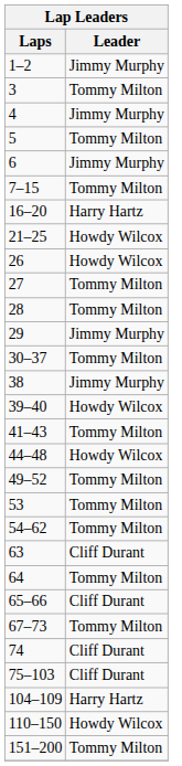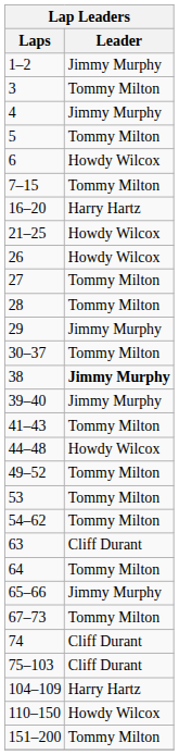 <table class="wikitable">
 <tr>
 <th colspan=2>Lap Leaders</th>
 </tr>
 <tr>
 <th>Laps</th>
 <th>Leader</th>
 </tr>
 <tr>
 <td>1–2</td>
 <td>Jimmy Murphy</td>
 </tr>
 <tr>
 <td>3</td>
 <td>Tommy Milton</td>
 </tr>
 <tr>
 <td>4</td>
 <td>Jimmy Murphy</td>
 </tr>
 <tr>
 <td>5</td>
 <td>Tommy Milton</td>
 </tr>
 <tr>
 <td>6</td>
-<td>Jimmy Murphy</td>
+<td>Howdy Wilcox</td>
 </tr>
 <tr>
 <td>7–15</td>
 <td>Tommy Milton</td>
 </tr>
 <tr>
 <td>16–20</td>
 <td>Harry Hartz</td>
 </tr>
 <tr>
 <td>21–25</td>
 <td>Howdy Wilcox</td>
 </tr>
 <tr>
 <td>26</td>
 <td>Howdy Wilcox</td>
 </tr>
 <tr>
 <td>27</td>
 <td>Tommy Milton</td>
 </tr>
 <tr>
 <td>28</td>
 <td>Tommy Milton</td>
 </tr>
 <tr>
 <td>29</td>
 <td>Jimmy Murphy</td>
 </tr>
 <tr>
 <td>30–37</td>
 <td>Tommy Milton</td>
 </tr>
 <tr>
 <td>38</td>
-<td>Jimmy Murphy</td>
+<td><strong>Jimmy Murphy</strong></td>
 </tr>
 <tr>
 <td>39–40</td>
-<td>Howdy Wilcox</td>
+<td>Jimmy Murphy</td>
 </tr>
 <tr>
 <td>41–43</td>
 <td>Tommy Milton</td>
 </tr>
 <tr>
 <td>44–48</td>
 <td>Howdy Wilcox</td>
 </tr>
 <tr>
 <td>49–52</td>
 <td>Tommy Milton</td>
 </tr>
 <tr>
 <td>53</td>
 <td>Tommy Milton</td>
 </tr>
 <tr>
 <td>54–62</td>
 <td>Tommy Milton</td>
 </tr>
 <tr>
 <td>63</td>
 <td>Cliff Durant</td>
 </tr>
 <tr>
 <td>64</td>
 <td>Tommy Milton</td>
 </tr>
 <tr>
 <td>65–66</td>
-<td>Cliff Durant</td>
+<td>Jimmy Murphy</td>
 </tr>
 <tr>
 <td>67–73</td>
 <td>Tommy Milton</td>
 </tr>
 <tr>
 <td>74</td>
 <td>Cliff Durant</td>
 </tr>
 <tr>
 <td>75–103</td>
 <td>Cliff Durant</td>
 </tr>
 <tr>
 <td>104–109</td>
 <td>Harry Hartz</td>
 </tr>
 <tr>
 <td>110–150</td>
 <td>Howdy Wilcox</td>
 </tr>
 <tr>
 <td>151–200</td>
 <td>Tommy Milton</td>
 </tr>
 <tr>
 </tr>
 </table>
